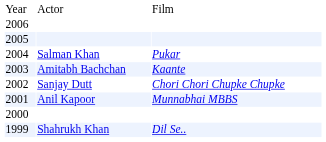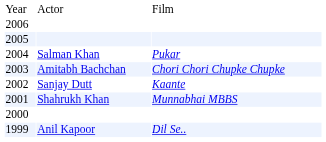 <table width="50%" border="0" cellpadding="1" cellspacing="1">
 <tr>
 <td>Year</td>
 <td>Actor</td>
 <td>Film</td>
 </tr>
 <tr>
 <td>2006</td>
 <td></td>
 <td></td>
 </tr>
 <tr bgcolor="#edf3fe">
 <td>2005</td>
 <td></td>
 <td></td>
 </tr>
 <tr>
 <td>2004</td>
 <td><a href='#'>Salman Khan</a></td>
 <td><em><a href='#'>Pukar</a></em></td>
 </tr>
 <tr bgcolor="#edf3fe">
 <td>2003</td>
 <td><a href='#'>Amitabh Bachchan</a></td>
-<td><em><a href='#'>Kaante</a></em></td>
+<td><em><a href='#'>Chori Chori Chupke Chupke</a></em></td>
 </tr>
 <tr>
 <td>2002</td>
 <td><a href='#'>Sanjay Dutt</a></td>
-<td><em><a href='#'>Chori Chori Chupke Chupke</a></em></td>
+<td><em><a href='#'>Kaante</a></em></td>
 </tr>
 <tr bgcolor="#edf3fe">
 <td>2001</td>
-<td><a href='#'>Anil Kapoor</a></td>
+<td><a href='#'>Shahrukh Khan</a></td>
 <td><em><a href='#'>Munnabhai MBBS</a></em></td>
 </tr>
 <tr>
 <td>2000</td>
 <td></td>
 <td></td>
 </tr>
 <tr bgcolor="#edf3fe">
 <td>1999</td>
-<td><a href='#'>Shahrukh Khan</a></td>
+<td><a href='#'>Anil Kapoor</a></td>
 <td><em><a href='#'>Dil Se..</a></em></td>
 </tr>
 </table>
